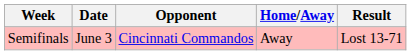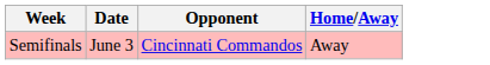 <table class="wikitable">
 <tr>
 <th>Week</th>
 <th>Date</th>
 <th>Opponent</th>
 <th><a href='#'>Home</a>/<a href='#'>Away</a></th>
-<th>Result</th>
 </tr>
 <tr bgcolor="#ffbbbb">
 <td>Semifinals</td>
 <td>June 3</td>
 <td><a href='#'>Cincinnati Commandos</a></td>
 <td>Away</td>
-<td>Lost 13-71</td>
 </tr>
 </table>
